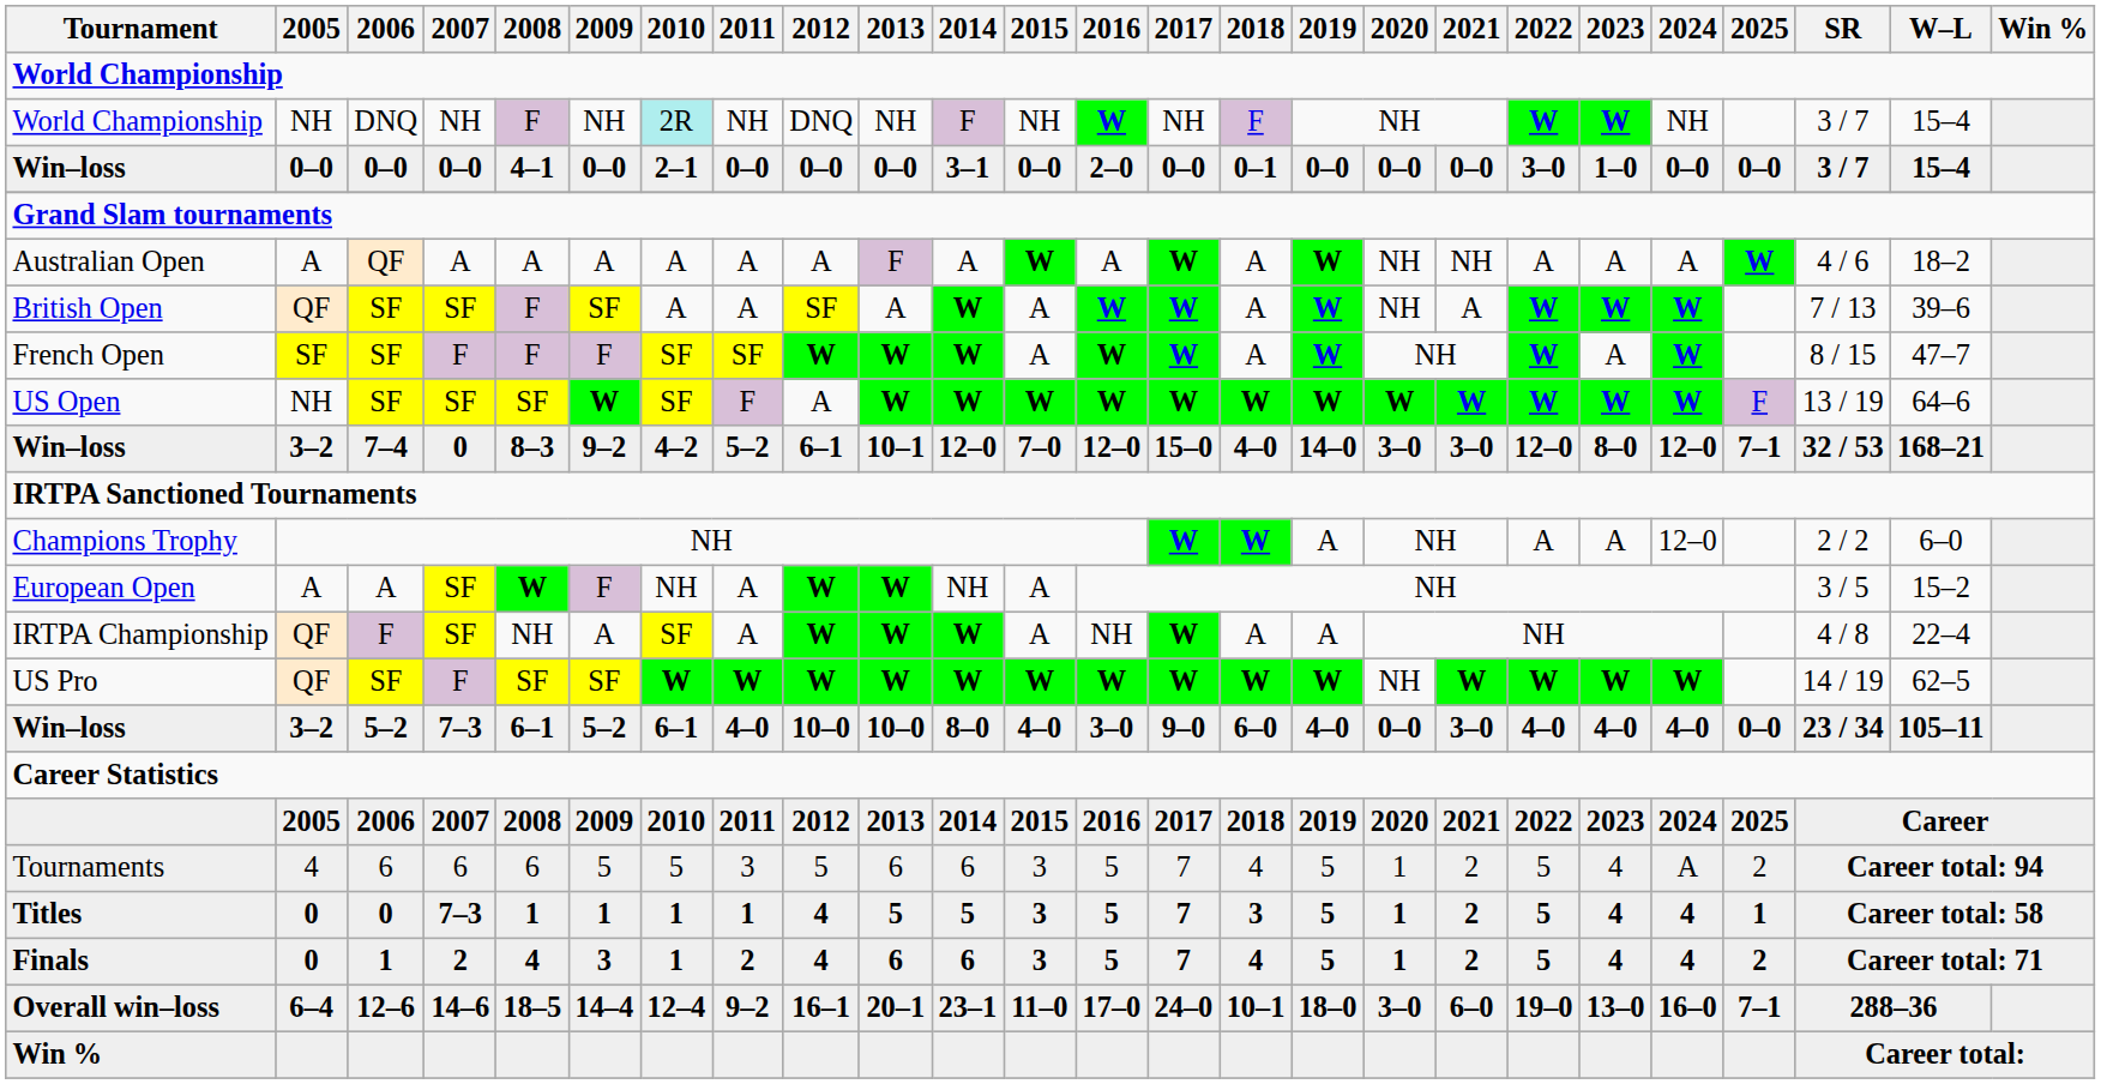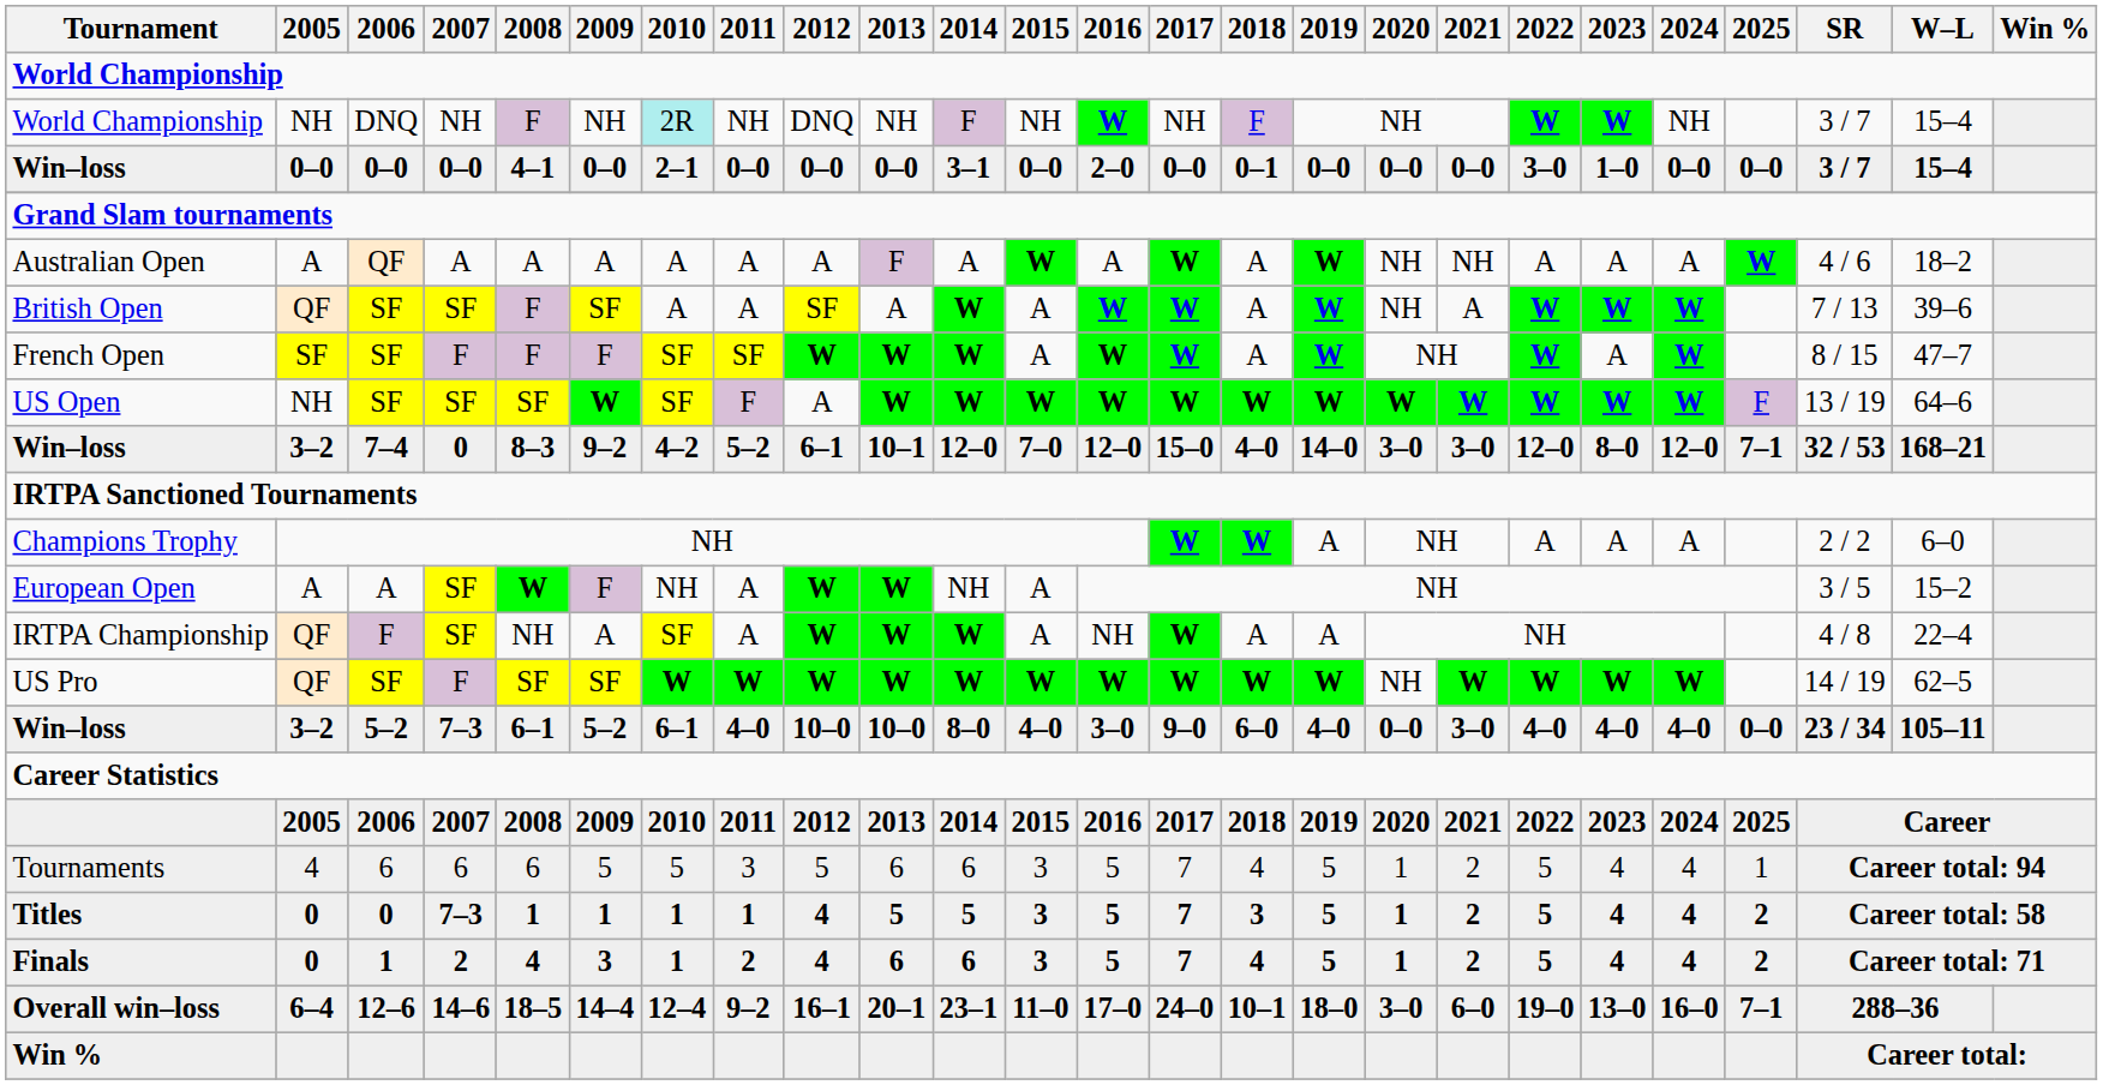 <table class="wikitable nowrap" style=text-align:center;font-size:94%>
 <tr>
 <th>Tournament</th>
 <th>2005</th>
 <th>2006</th>
 <th>2007</th>
 <th>2008</th>
 <th>2009</th>
 <th>2010</th>
 <th>2011</th>
 <th>2012</th>
 <th>2013</th>
 <th>2014</th>
 <th>2015</th>
 <th>2016</th>
 <th>2017</th>
 <th>2018</th>
 <th>2019</th>
 <th>2020</th>
 <th>2021</th>
 <th>2022</th>
 <th>2023</th>
 <th>2024</th>
 <th>2025</th>
 <th>SR</th>
 <th>W–L</th>
 <th>Win %</th>
 </tr>
 <tr>
 <td colspan="25" style="text-align:left"><strong><a href='#'>World Championship</a></strong></td>
 </tr>
 <tr>
 <td align=left><a href='#'>World Championship</a></td>
 <td>NH</td>
 <td>DNQ</td>
 <td>NH</td>
 <td style="background:thistle;">F</td>
 <td>NH</td>
 <td bgcolor=afeeee>2R</td>
 <td>NH</td>
 <td>DNQ</td>
 <td>NH</td>
 <td style="background:thistle;">F</td>
 <td>NH</td>
 <td bgcolor=lime><a href='#'><strong>W</strong></a></td>
 <td>NH</td>
 <td style="background:thistle;"><a href='#'>F</a></td>
 <td colspan=3>NH</td>
 <td bgcolor=lime><a href='#'><strong>W</strong></a></td>
 <td bgcolor=lime><a href='#'><strong>W</strong></a></td>
 <td>NH</td>
 <td></td>
 <td>3 / 7</td>
 <td>15–4</td>
 <td bgcolor=efefef></td>
 </tr>
 <tr style=font-weight:bold;background:#efefef>
 <td style=text-align:left>Win–loss</td>
 <td>0–0</td>
 <td>0–0</td>
 <td>0–0</td>
 <td>4–1</td>
 <td>0–0</td>
 <td>2–1</td>
 <td>0–0</td>
 <td>0–0</td>
 <td>0–0</td>
 <td>3–1</td>
 <td>0–0</td>
 <td>2–0</td>
 <td>0–0</td>
 <td>0–1</td>
 <td>0–0</td>
 <td>0–0</td>
 <td>0–0</td>
 <td>3–0</td>
 <td>1–0</td>
 <td>0–0</td>
 <td>0–0</td>
 <td>3 / 7</td>
 <td>15–4</td>
 <td bgcolor=efefef></td>
 </tr>
 <tr style=font-weight:bold;background:#efefef>
 </tr>
 <tr>
 <td colspan="25" style="text-align:left"><strong><a href='#'>Grand Slam tournaments</a></strong></td>
 </tr>
 <tr>
 <td align=left>Australian Open</td>
 <td>A</td>
 <td bgcolor=ffebcd>QF</td>
 <td>A</td>
 <td>A</td>
 <td>A</td>
 <td>A</td>
 <td>A</td>
 <td>A</td>
 <td style="background:thistle;">F</td>
 <td>A</td>
 <td bgcolor=lime><strong>W</strong></td>
 <td>A</td>
 <td bgcolor=lime><strong>W</strong></td>
 <td>A</td>
 <td bgcolor=lime><strong>W</strong></td>
 <td>NH</td>
 <td>NH</td>
 <td>A</td>
 <td>A</td>
 <td>A</td>
 <td bgcolor=lime><a href='#'><strong>W</strong></a></td>
 <td>4 / 6</td>
 <td>18–2</td>
 <td bgcolor=efefef></td>
 </tr>
 <tr>
 <td align=left><a href='#'>British Open</a></td>
 <td bgcolor=ffebcd>QF</td>
 <td style="background:yellow;">SF</td>
 <td style="background:yellow;">SF</td>
 <td style="background:thistle;">F</td>
 <td style="background:yellow;">SF</td>
 <td>A</td>
 <td>A</td>
 <td style="background:yellow;">SF</td>
 <td>A</td>
 <td bgcolor=lime><strong>W</strong></td>
 <td>A</td>
 <td bgcolor=lime><a href='#'><strong>W</strong></a></td>
 <td bgcolor=lime><a href='#'><strong>W</strong></a></td>
 <td>A</td>
 <td bgcolor=lime><a href='#'><strong>W</strong></a></td>
 <td>NH</td>
 <td>A</td>
 <td bgcolor=lime><a href='#'><strong>W</strong></a></td>
 <td bgcolor=lime><a href='#'><strong>W</strong></a></td>
 <td bgcolor=lime><a href='#'><strong>W</strong></a></td>
 <td></td>
 <td>7 / 13</td>
 <td>39–6</td>
 <td bgcolor=efefef></td>
 </tr>
 <tr>
 <td align=left>French Open</td>
 <td style="background:yellow;">SF</td>
 <td style="background:yellow;">SF</td>
 <td style="background:thistle;">F</td>
 <td style="background:thistle;">F</td>
 <td style="background:thistle;">F</td>
 <td style="background:yellow;">SF</td>
 <td style="background:yellow;">SF</td>
 <td bgcolor=lime><strong>W</strong></td>
 <td bgcolor=lime><strong>W</strong></td>
 <td bgcolor=lime><strong>W</strong></td>
 <td>A</td>
 <td bgcolor=lime><strong>W</strong></td>
 <td bgcolor=lime><a href='#'><strong>W</strong></a></td>
 <td>A</td>
 <td bgcolor=lime><a href='#'><strong>W</strong></a></td>
 <td colspan=2>NH</td>
 <td bgcolor=lime><a href='#'><strong>W</strong></a></td>
 <td>A</td>
 <td bgcolor=lime><a href='#'><strong>W</strong></a></td>
 <td></td>
 <td>8 / 15</td>
 <td>47–7</td>
 <td bgcolor=efefef></td>
 </tr>
 <tr>
 <td align=left><a href='#'>US Open</a></td>
 <td>NH</td>
 <td style="background:yellow;">SF</td>
 <td style="background:yellow;">SF</td>
 <td style="background:yellow;">SF</td>
 <td bgcolor=lime><strong>W</strong></td>
 <td style="background:yellow;">SF</td>
 <td style="background:thistle;">F</td>
 <td>A</td>
 <td bgcolor=lime><strong>W</strong></td>
 <td bgcolor=lime><strong>W</strong></td>
 <td bgcolor=lime><strong>W</strong></td>
 <td bgcolor=lime><strong>W</strong></td>
 <td bgcolor=lime><strong>W</strong></td>
 <td bgcolor=lime><strong>W</strong></td>
 <td bgcolor=lime><strong>W</strong></td>
 <td bgcolor=lime><strong>W</strong></td>
 <td bgcolor=lime><a href='#'><strong>W</strong></a></td>
 <td bgcolor=lime><a href='#'><strong>W</strong></a></td>
 <td bgcolor=lime><a href='#'><strong>W</strong></a></td>
 <td bgcolor=lime><a href='#'><strong>W</strong></a></td>
 <td style="background:thistle;"><a href='#'>F</a></td>
 <td>13 / 19</td>
 <td>64–6</td>
 <td bgcolor=efefef></td>
 </tr>
 <tr style=font-weight:bold;background:#efefef>
 <td style=text-align:left>Win–loss</td>
 <td>3–2</td>
 <td>7–4</td>
 <td>0</td>
 <td>8–3</td>
 <td>9–2</td>
 <td>4–2</td>
 <td>5–2</td>
 <td>6–1</td>
 <td>10–1</td>
 <td>12–0</td>
 <td>7–0</td>
 <td>12–0</td>
 <td>15–0</td>
 <td>4–0</td>
 <td>14–0</td>
 <td>3–0</td>
 <td>3–0</td>
 <td>12–0</td>
 <td>8–0</td>
 <td>12–0</td>
 <td>7–1</td>
 <td>32 / 53</td>
 <td>168–21</td>
 <td bgcolor=efefef></td>
 </tr>
 <tr>
 <td colspan="25" style="text-align:left"><strong>IRTPA Sanctioned Tournaments</strong></td>
 </tr>
 <tr>
 <td align=left><a href='#'>Champions Trophy</a></td>
 <td colspan=12>NH</td>
 <td bgcolor=lime><a href='#'><strong>W</strong></a></td>
 <td bgcolor=lime><a href='#'><strong>W</strong></a></td>
 <td>A</td>
 <td colspan=2>NH</td>
 <td>A</td>
 <td>A</td>
-<td>12–0</td>
+<td>A</td>
 <td></td>
 <td>2 / 2</td>
 <td>6–0</td>
 <td bgcolor=efefef></td>
 </tr>
 <tr>
 <td align=left><a href='#'>European Open</a></td>
 <td>A</td>
 <td>A</td>
 <td style="background:yellow;">SF</td>
 <td bgcolor=lime><strong>W</strong></td>
 <td style="background:thistle;">F</td>
 <td>NH</td>
 <td>A</td>
 <td bgcolor=lime><strong>W</strong></td>
 <td bgcolor=lime><strong>W</strong></td>
 <td>NH</td>
 <td>A</td>
 <td colspan=10>NH</td>
 <td>3 / 5</td>
 <td>15–2</td>
 <td bgcolor=efefef></td>
 </tr>
 <tr>
 <td align=left>IRTPA Championship</td>
 <td bgcolor=ffebcd>QF</td>
 <td style="background:thistle;">F</td>
 <td style="background:yellow;">SF</td>
 <td>NH</td>
 <td>A</td>
 <td style="background:yellow;">SF</td>
 <td>A</td>
 <td bgcolor=lime><strong>W</strong></td>
 <td bgcolor=lime><strong>W</strong></td>
 <td bgcolor=lime><strong>W</strong></td>
 <td>A</td>
 <td>NH</td>
 <td bgcolor=lime><strong>W</strong></td>
 <td>A</td>
 <td>A</td>
 <td colspan=5>NH</td>
 <td></td>
 <td>4 / 8</td>
 <td>22–4</td>
 <td bgcolor=efefef></td>
 </tr>
 <tr>
 <td align=left>US Pro</td>
 <td bgcolor=ffebcd>QF</td>
 <td style="background:yellow;">SF</td>
 <td style="background:thistle;">F</td>
 <td style="background:yellow;">SF</td>
 <td style="background:yellow;">SF</td>
 <td bgcolor=lime><strong>W</strong></td>
 <td bgcolor=lime><strong>W</strong></td>
 <td bgcolor=lime><strong>W</strong></td>
 <td bgcolor=lime><strong>W</strong></td>
 <td bgcolor=lime><strong>W</strong></td>
 <td bgcolor=lime><strong>W</strong></td>
 <td bgcolor=lime><strong>W</strong></td>
 <td bgcolor=lime><strong>W</strong></td>
 <td bgcolor=lime><strong>W</strong></td>
 <td bgcolor=lime><strong>W</strong></td>
 <td>NH</td>
 <td bgcolor=lime><strong>W</strong></td>
 <td bgcolor=lime><strong>W</strong></td>
 <td bgcolor=lime><strong>W</strong></td>
 <td bgcolor=lime><strong>W</strong></td>
 <td></td>
 <td>14 / 19</td>
 <td>62–5</td>
 <td bgcolor=efefef></td>
 </tr>
 <tr style=font-weight:bold;background:#efefef>
 <td style=text-align:left>Win–loss</td>
 <td>3–2</td>
 <td>5–2</td>
 <td>7–3</td>
 <td>6–1</td>
 <td>5–2</td>
 <td>6–1</td>
 <td>4–0</td>
 <td>10–0</td>
 <td>10–0</td>
 <td>8–0</td>
 <td>4–0</td>
 <td>3–0</td>
 <td>9–0</td>
 <td>6–0</td>
 <td>4–0</td>
 <td>0–0</td>
 <td>3–0</td>
 <td>4–0</td>
 <td>4–0</td>
 <td>4–0</td>
 <td>0–0</td>
 <td>23 / 34</td>
 <td>105–11</td>
 <td bgcolor=efefef></td>
 </tr>
 <tr>
 <td colspan="25" style="text-align:left"><strong>Career Statistics</strong></td>
 </tr>
 <tr style="font-weight:bold;background:#EFEFEF;">
 <td></td>
 <td>2005</td>
 <td>2006</td>
 <td>2007</td>
 <td>2008</td>
 <td>2009</td>
 <td>2010</td>
 <td>2011</td>
 <td>2012</td>
 <td>2013</td>
 <td>2014</td>
 <td>2015</td>
 <td>2016</td>
 <td>2017</td>
 <td>2018</td>
 <td>2019</td>
 <td>2020</td>
 <td>2021</td>
 <td>2022</td>
 <td>2023</td>
 <td>2024</td>
 <td>2025</td>
 <td colspan=3>Career</td>
 </tr>
 <tr style="background:#EFEFEF">
 <td align=left>Tournaments</td>
 <td>4</td>
 <td>6</td>
 <td>6</td>
 <td>6</td>
 <td>5</td>
 <td>5</td>
 <td>3</td>
 <td>5</td>
 <td>6</td>
 <td>6</td>
 <td>3</td>
 <td>5</td>
 <td>7</td>
 <td>4</td>
 <td>5</td>
 <td>1</td>
 <td>2</td>
 <td>5</td>
 <td>4</td>
-<td>A</td>
-<td>2</td>
+<td>4</td>
+<td>1</td>
 <td colspan="3"><strong>Career total: 94</strong></td>
 </tr>
 <tr style=font-weight:bold;background:#efefef>
 <td style=text-align:left>Titles</td>
 <td>0</td>
 <td>0</td>
 <td>7–3</td>
 <td>1</td>
 <td>1</td>
 <td>1</td>
 <td>1</td>
 <td>4</td>
 <td>5</td>
 <td>5</td>
 <td>3</td>
 <td>5</td>
 <td>7</td>
 <td>3</td>
 <td>5</td>
 <td>1</td>
 <td>2</td>
 <td>5</td>
 <td>4</td>
 <td>4</td>
-<td>1</td>
+<td>2</td>
 <td colspan="3"><strong>Career total: 58</strong></td>
 </tr>
 <tr style=font-weight:bold;background:#efefef>
 <td style=text-align:left>Finals</td>
 <td>0</td>
 <td>1</td>
 <td>2</td>
 <td>4</td>
 <td>3</td>
 <td>1</td>
 <td>2</td>
 <td>4</td>
 <td>6</td>
 <td>6</td>
 <td>3</td>
 <td>5</td>
 <td>7</td>
 <td>4</td>
 <td>5</td>
 <td>1</td>
 <td>2</td>
 <td>5</td>
 <td>4</td>
 <td>4</td>
 <td>2</td>
 <td colspan="3"><strong>Career total: 71</strong></td>
 </tr>
 <tr style=font-weight:bold;background:#efefef>
 <td style=text-align:left>Overall win–loss</td>
 <td>6–4</td>
 <td>12–6</td>
 <td>14–6</td>
 <td>18–5</td>
 <td>14–4</td>
 <td>12–4</td>
 <td>9–2</td>
 <td>16–1</td>
 <td>20–1</td>
 <td>23–1</td>
 <td>11–0</td>
 <td>17–0</td>
 <td>24–0</td>
 <td>10–1</td>
 <td>18–0</td>
 <td>3–0</td>
 <td>6–0</td>
 <td>19–0</td>
 <td>13–0</td>
 <td>16–0</td>
 <td>7–1</td>
 <td colspan="2">288–36</td>
 <td></td>
 </tr>
 <tr style=font-weight:bold;background:#efefef>
 <td align=left>Win %</td>
 <td></td>
 <td></td>
 <td></td>
 <td></td>
 <td></td>
 <td></td>
 <td></td>
 <td></td>
 <td></td>
 <td></td>
 <td></td>
 <td></td>
 <td></td>
 <td></td>
 <td></td>
 <td></td>
 <td></td>
 <td></td>
 <td></td>
 <td></td>
 <td></td>
 <td colspan="3"><strong>Career total: </strong></td>
 </tr>
 </table>
